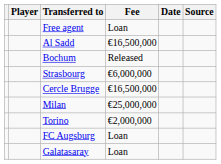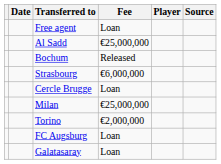 <table class="wikitable plainrowheaders sortable">
 <tr>
 <th></th>
-<th scope="col">Player</th>
+<th scope="col">Date</th>
 <th>Transferred to</th>
 <th style="width: 80px;">Fee</th>
-<th scope="col">Date</th>
+<th scope="col">Player</th>
 <th scope="col">Source</th>
 </tr>
 <tr>
 <td align="center"></td>
 <td></td>
 <td><a href='#'>Free agent</a></td>
 <td>Loan</td>
 <td></td>
 <td></td>
 </tr>
 <tr>
 <td align="center"></td>
 <td></td>
 <td> <a href='#'>Al Sadd</a></td>
-<td>€16,500,000</td>
+<td>€25,000,000</td>
 <td></td>
 <td></td>
 </tr>
 <tr>
 <td align="center"></td>
 <td></td>
 <td> <a href='#'>Bochum</a></td>
 <td>Released</td>
 <td></td>
 <td></td>
 </tr>
 <tr>
 <td align="center"></td>
 <td></td>
 <td> <a href='#'>Strasbourg</a></td>
 <td>€6,000,000</td>
 <td></td>
 <td></td>
 </tr>
 <tr>
 <td align="center"></td>
 <td></td>
 <td> <a href='#'>Cercle Brugge</a></td>
-<td>€16,500,000</td>
+<td>Loan</td>
 <td></td>
 <td></td>
 </tr>
 <tr>
 <td align="center"></td>
 <td></td>
 <td> <a href='#'>Milan</a></td>
 <td>€25,000,000</td>
 <td></td>
 <td></td>
 </tr>
 <tr>
 <td align="center"></td>
 <td></td>
 <td> <a href='#'>Torino</a></td>
 <td>€2,000,000</td>
 <td></td>
 <td></td>
 </tr>
 <tr>
 <td align="center"></td>
 <td></td>
 <td> <a href='#'>FC Augsburg</a></td>
 <td>Loan</td>
 <td></td>
 <td></td>
 </tr>
 <tr>
 <td align="center"></td>
 <td></td>
 <td> <a href='#'>Galatasaray</a></td>
 <td>Loan</td>
 <td></td>
 <td></td>
 </tr>
 </table>
